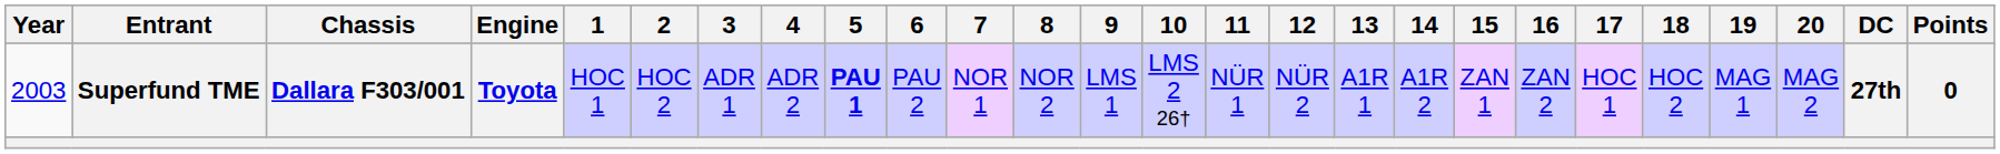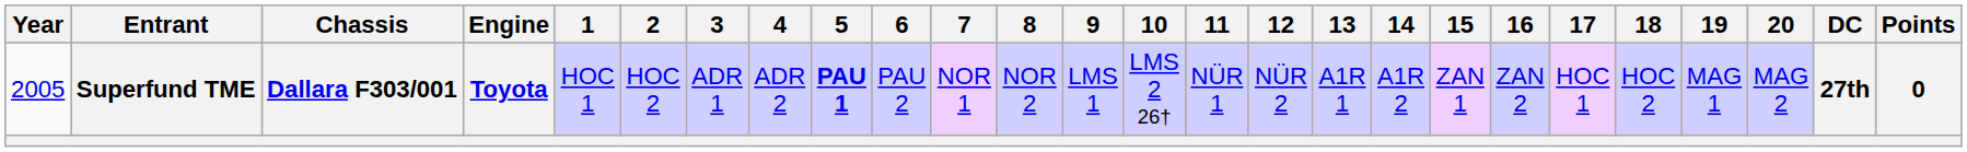 <table class="wikitable" style="text-align:center; font-size:85%">
 <tr>
 <th>Year</th>
 <th>Entrant</th>
 <th>Chassis</th>
 <th>Engine</th>
 <th>1</th>
 <th>2</th>
 <th>3</th>
 <th>4</th>
 <th>5</th>
 <th>6</th>
 <th>7</th>
 <th>8</th>
 <th>9</th>
 <th>10</th>
 <th>11</th>
 <th>12</th>
 <th>13</th>
 <th>14</th>
 <th>15</th>
 <th>16</th>
 <th>17</th>
 <th>18</th>
 <th>19</th>
 <th>20</th>
 <th>DC</th>
 <th>Points</th>
 </tr>
 <tr>
-<td><a href='#'>2003</a></td>
+<td><a href='#'>2005</a></td>
 <th nowrap>Superfund TME</th>
 <th nowrap><a href='#'>Dallara</a> F303/001</th>
 <th nowrap><a href='#'>Toyota</a></th>
 <td style="background:#CFCFFF;"><a href='#'>HOC<br>1</a><br></td>
 <td style="background:#CFCFFF;"><a href='#'>HOC<br>2</a><br></td>
 <td style="background:#CFCFFF;"><a href='#'>ADR<br>1</a><br></td>
 <td style="background:#CFCFFF;"><a href='#'>ADR<br>2</a><br></td>
 <td style="background:#CFCFFF;"><strong><a href='#'>PAU<br>1</a><br></strong></td>
 <td style="background:#CFCFFF;"><a href='#'>PAU<br>2</a><br></td>
 <td style="background:#EFCFFF;"><a href='#'>NOR<br>1</a><br></td>
 <td style="background:#CFCFFF;"><a href='#'>NOR<br>2</a><br></td>
 <td style="background:#CFCFFF;"><a href='#'>LMS<br>1</a><br></td>
 <td style="background:#CFCFFF;"><a href='#'>LMS<br>2</a><br><small>26†</small></td>
 <td style="background:#CFCFFF;"><a href='#'>NÜR<br>1</a><br></td>
 <td style="background:#CFCFFF;"><a href='#'>NÜR<br>2</a><br></td>
 <td style="background:#CFCFFF;"><a href='#'>A1R<br>1</a><br></td>
 <td style="background:#CFCFFF;"><a href='#'>A1R<br>2</a><br></td>
 <td style="background:#EFCFFF;"><a href='#'>ZAN<br>1</a><br></td>
 <td style="background:#CFCFFF;"><a href='#'>ZAN<br>2</a><br></td>
 <td style="background:#EFCFFF;"><a href='#'>HOC<br>1</a><br></td>
 <td style="background:#CFCFFF;"><a href='#'>HOC<br>2</a><br></td>
 <td style="background:#CFCFFF;"><a href='#'>MAG<br>1</a><br></td>
 <td style="background:#CFCFFF;"><a href='#'>MAG<br>2</a><br></td>
 <th>27th</th>
 <th>0</th>
 </tr>
 <tr>
 <th colspan="26"></th>
 </tr>
 </table>
